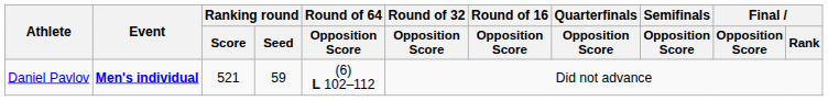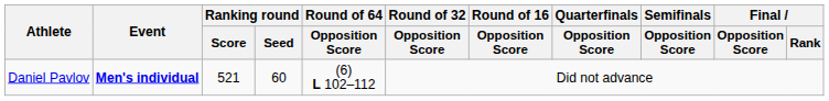 <table class="wikitable" style="font-size:90%">
 <tr>
 <th rowspan="2">Athlete</th>
 <th rowspan="2">Event</th>
 <th colspan="2">Ranking round</th>
 <th>Round of 64</th>
 <th>Round of 32</th>
 <th>Round of 16</th>
 <th>Quarterfinals</th>
 <th>Semifinals</th>
 <th colspan="2">Final / </th>
 </tr>
 <tr style="font-size:95%">
 <th>Score</th>
 <th>Seed</th>
 <th>Opposition<br>Score</th>
 <th>Opposition<br>Score</th>
 <th>Opposition<br>Score</th>
 <th>Opposition<br>Score</th>
 <th>Opposition<br>Score</th>
 <th>Opposition<br>Score</th>
 <th>Rank</th>
 </tr>
 <tr align=center>
 <td align=left><a href='#'>Daniel Pavlov</a></td>
 <td align=left><strong><a href='#'>Men's individual</a></strong></td>
 <td>521</td>
-<td>59</td>
+<td>60</td>
 <td> (6)<br><strong>L</strong> 102–112</td>
 <td colspan=6>Did not advance</td>
 </tr>
 </table>
